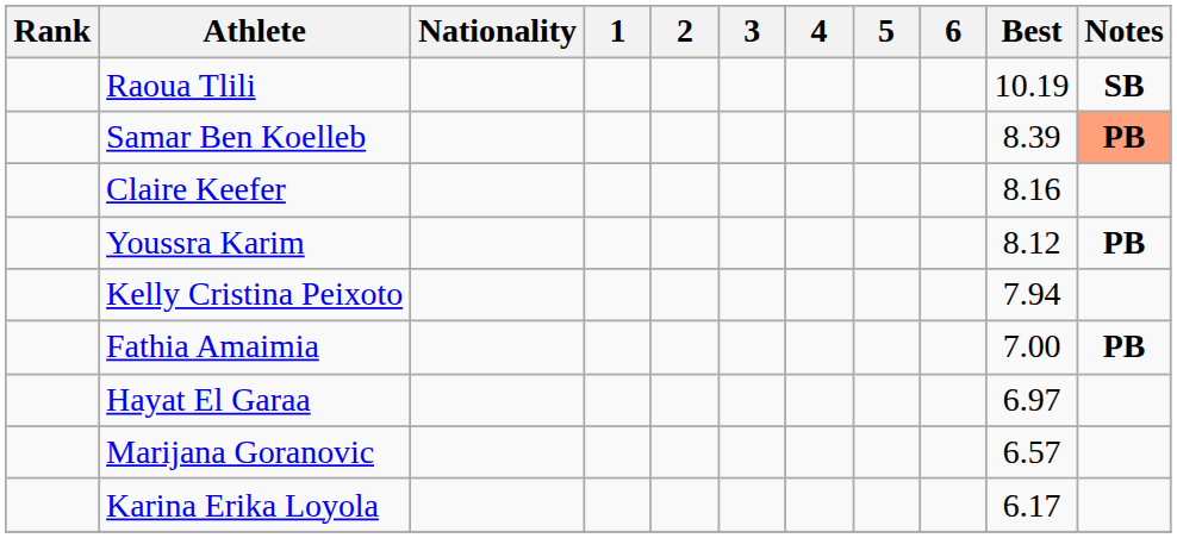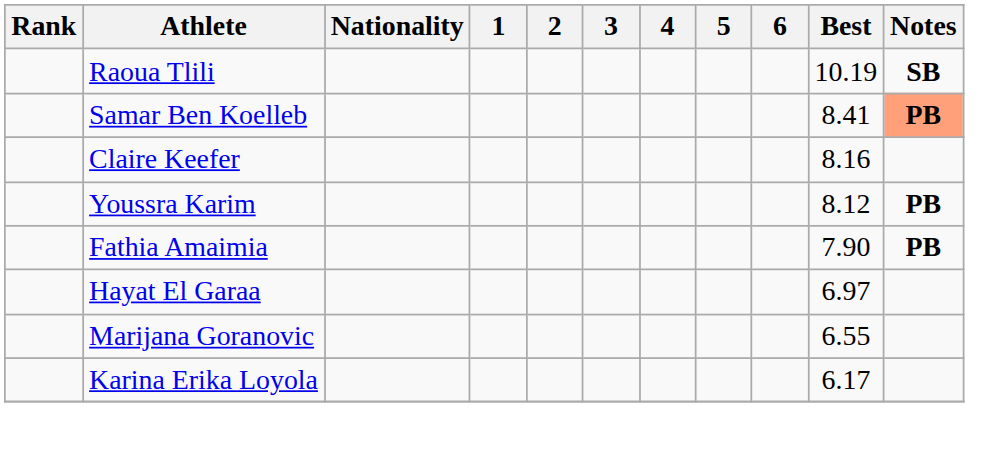 <table class="wikitable sortable" style="text-align:center">
 <tr>
 <th>Rank</th>
 <th>Athlete</th>
 <th>Nationality</th>
 <th width="25">1</th>
 <th width="25">2</th>
 <th width="25">3</th>
 <th width="25">4</th>
 <th width="25">5</th>
 <th width="25">6</th>
 <th>Best</th>
 <th>Notes</th>
 </tr>
 <tr>
 <td></td>
 <td style="text-align:left;"><a href='#'>Raoua Tlili</a></td>
 <td style="text-align:left;"></td>
 <td></td>
 <td></td>
 <td></td>
 <td></td>
 <td></td>
 <td></td>
 <td>10.19</td>
 <td><strong>SB</strong></td>
 </tr>
 <tr>
 <td></td>
 <td style="text-align:left;"><a href='#'>Samar Ben Koelleb</a></td>
 <td style="text-align:left;"></td>
 <td></td>
 <td></td>
 <td></td>
 <td></td>
 <td></td>
 <td></td>
-<td>8.39</td>
+<td>8.41</td>
 <td style="background: lightsalmon;"><strong>PB</strong></td>
 </tr>
 <tr>
 <td></td>
 <td style="text-align:left;"><a href='#'>Claire Keefer</a></td>
 <td style="text-align:left;"></td>
 <td></td>
 <td></td>
 <td></td>
 <td></td>
 <td></td>
 <td></td>
 <td>8.16</td>
 <td></td>
 </tr>
 <tr>
 <td></td>
 <td style="text-align:left;"><a href='#'>Youssra Karim</a></td>
 <td style="text-align:left;"></td>
 <td></td>
 <td></td>
 <td></td>
 <td></td>
 <td></td>
 <td></td>
 <td>8.12</td>
 <td><strong>PB</strong></td>
 </tr>
 <tr>
 <td></td>
-<td style="text-align:left;"><a href='#'>Kelly Cristina Peixoto</a></td>
-<td style="text-align:left;"></td>
-<td></td>
-<td></td>
-<td></td>
-<td></td>
-<td></td>
-<td></td>
-<td>7.94</td>
-<td></td>
-</tr>
-<tr>
-<td></td>
 <td style="text-align:left;"><a href='#'>Fathia Amaimia</a></td>
 <td style="text-align:left;"></td>
 <td></td>
 <td></td>
 <td></td>
 <td></td>
 <td></td>
 <td></td>
-<td>7.00</td>
+<td>7.90</td>
 <td><strong>PB</strong></td>
 </tr>
 <tr>
 <td></td>
 <td style="text-align:left;"><a href='#'>Hayat El Garaa</a></td>
 <td style="text-align:left;"></td>
 <td></td>
 <td></td>
 <td></td>
 <td></td>
 <td></td>
 <td></td>
 <td>6.97</td>
 <td></td>
 </tr>
 <tr>
 <td></td>
 <td style="text-align:left;"><a href='#'>Marijana Goranovic</a></td>
 <td style="text-align:left;"></td>
 <td></td>
 <td></td>
 <td></td>
 <td></td>
 <td></td>
 <td></td>
-<td>6.57</td>
+<td>6.55</td>
 <td></td>
 </tr>
 <tr>
 <td></td>
 <td style="text-align:left;"><a href='#'>Karina Erika Loyola</a></td>
 <td style="text-align:left;"></td>
 <td></td>
 <td></td>
 <td></td>
 <td></td>
 <td></td>
 <td></td>
 <td>6.17</td>
 <td></td>
 </tr>
 <tr>
 </tr>
 </table>
